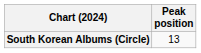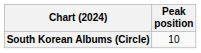 <table class="wikitable plainrowheaders" style="text-align:center">
 <tr>
 <th scope="col">Chart (2024)</th>
 <th scope="col">Peak<br>position</th>
 </tr>
 <tr>
 <th scope="row">South Korean Albums (Circle)</th>
-<td>13</td>
+<td>10</td>
 </tr>
 </table>
